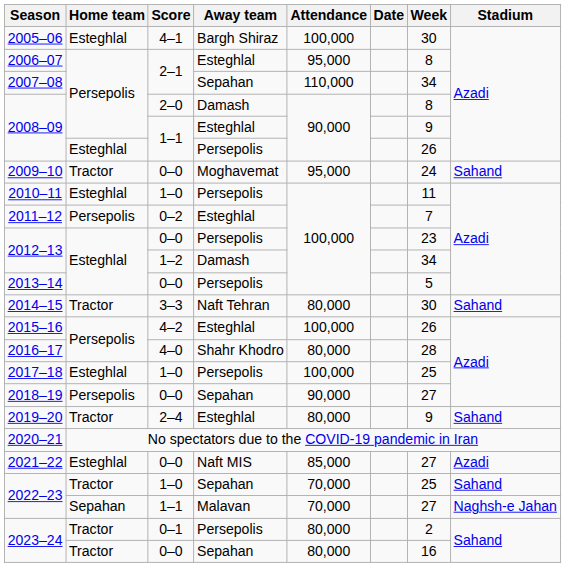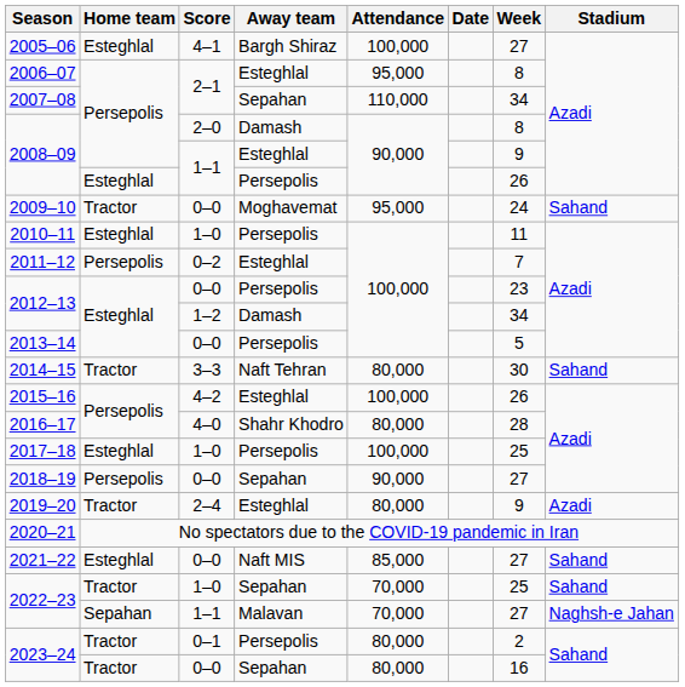 <table class="wikitable sortable">
 <tr>
 <th>Season</th>
 <th>Home team</th>
 <th>Score</th>
 <th>Away team</th>
 <th>Attendance</th>
 <th>Date</th>
 <th>Week</th>
 <th>Stadium</th>
 </tr>
 <tr>
 <td align=center><a href='#'>2005–06</a></td>
 <td>Esteghlal</td>
 <td align=center>4–1</td>
 <td>Bargh Shiraz</td>
 <td align=center>100,000</td>
 <td></td>
-<td align=center>30</td>
+<td align=center>27</td>
 <td rowspan="6"><a href='#'>Azadi</a></td>
 </tr>
 <tr>
 <td align=center><a href='#'>2006–07</a></td>
 <td rowspan="4">Persepolis</td>
 <td rowspan="2" align="center">2–1</td>
 <td>Esteghlal</td>
 <td align=center>95,000</td>
 <td></td>
 <td align=center>8</td>
 </tr>
 <tr>
 <td align=center><a href='#'>2007–08</a></td>
 <td>Sepahan</td>
 <td align=center>110,000</td>
 <td></td>
 <td align=center>34</td>
 </tr>
 <tr>
 <td align=center; rowspan="3"><a href='#'>2008–09</a></td>
 <td align="center">2–0</td>
 <td>Damash</td>
 <td rowspan="3" align="center">90,000</td>
 <td></td>
 <td align=center>8</td>
 </tr>
 <tr>
 <td rowspan="2" align="center">1–1</td>
 <td>Esteghlal</td>
 <td></td>
 <td align=center>9</td>
 </tr>
 <tr>
 <td>Esteghlal</td>
 <td>Persepolis</td>
 <td></td>
 <td align=center>26</td>
 </tr>
 <tr>
 <td align=center><a href='#'>2009–10</a></td>
 <td>Tractor</td>
 <td align=center>0–0</td>
 <td>Moghavemat</td>
 <td align=center>95,000</td>
 <td></td>
 <td align=center>24</td>
 <td><a href='#'>Sahand</a></td>
 </tr>
 <tr>
 <td align=center><a href='#'>2010–11</a></td>
 <td>Esteghlal</td>
 <td align=center>1–0</td>
 <td>Persepolis</td>
 <td rowspan="5" align="center">100,000</td>
 <td></td>
 <td align=center>11</td>
 <td rowspan="5"><a href='#'>Azadi</a></td>
 </tr>
 <tr>
 <td align=center><a href='#'>2011–12</a></td>
 <td>Persepolis</td>
 <td align=center>0–2</td>
 <td>Esteghlal</td>
 <td></td>
 <td align=center>7</td>
 </tr>
 <tr>
 <td align=center; rowspan="2"><a href='#'>2012–13</a></td>
 <td rowspan="3">Esteghlal</td>
 <td align=center>0–0</td>
 <td>Persepolis</td>
 <td></td>
 <td align=center>23</td>
 </tr>
 <tr>
 <td align="center">1–2</td>
 <td>Damash</td>
 <td></td>
 <td align=center>34</td>
 </tr>
 <tr>
 <td align=center><a href='#'>2013–14</a></td>
 <td align="center">0–0</td>
 <td>Persepolis</td>
 <td></td>
 <td align=center>5</td>
 </tr>
 <tr>
 <td align=center><a href='#'>2014–15</a></td>
 <td>Tractor</td>
 <td align=center>3–3</td>
 <td>Naft Tehran</td>
 <td align=center>80,000</td>
 <td></td>
 <td align=center>30</td>
 <td><a href='#'>Sahand</a></td>
 </tr>
 <tr>
 <td align=center><a href='#'>2015–16</a></td>
 <td rowspan="2">Persepolis</td>
 <td align=center>4–2</td>
 <td>Esteghlal</td>
 <td align=center>100,000</td>
 <td></td>
 <td align=center>26</td>
 <td rowspan="4"><a href='#'>Azadi</a></td>
 </tr>
 <tr>
 <td align=center><a href='#'>2016–17</a></td>
 <td align="center">4–0</td>
 <td>Shahr Khodro</td>
 <td align=center>80,000</td>
 <td></td>
 <td align=center>28</td>
 </tr>
 <tr>
 <td align=center><a href='#'>2017–18</a></td>
 <td>Esteghlal</td>
 <td align=center>1–0</td>
 <td>Persepolis</td>
 <td align=center>100,000</td>
 <td></td>
 <td align=center>25</td>
 </tr>
 <tr>
 <td align=center><a href='#'>2018–19</a></td>
 <td>Persepolis</td>
 <td align=center>0–0</td>
 <td>Sepahan</td>
 <td align=center>90,000</td>
 <td></td>
 <td align=center>27</td>
 </tr>
 <tr>
 <td align=center><a href='#'>2019–20</a></td>
 <td>Tractor</td>
 <td align=center>2–4</td>
 <td>Esteghlal</td>
 <td align=center>80,000</td>
 <td></td>
 <td align=center>9</td>
-<td><a href='#'>Sahand</a></td>
+<td><a href='#'>Azadi</a></td>
 </tr>
 <tr>
 <td align=center><a href='#'>2020–21</a></td>
 <td align="center"; colspan="7">No spectators due to the <a href='#'>COVID-19 pandemic in Iran</a></td>
 </tr>
 <tr>
 <td align=center><a href='#'>2021–22</a></td>
 <td>Esteghlal</td>
 <td align=center>0–0</td>
 <td>Naft MIS</td>
 <td align=center>85,000</td>
 <td></td>
 <td align=center>27</td>
-<td><a href='#'>Azadi</a></td>
+<td><a href='#'>Sahand</a></td>
 </tr>
 <tr>
 <td align=center; rowspan="2"><a href='#'>2022–23</a></td>
 <td>Tractor</td>
 <td align=center>1–0</td>
 <td>Sepahan</td>
 <td align=center>70,000</td>
 <td></td>
 <td align=center>25</td>
 <td><a href='#'>Sahand</a></td>
 </tr>
 <tr>
 <td>Sepahan</td>
 <td align=center>1–1</td>
 <td>Malavan</td>
 <td align=center>70,000</td>
 <td></td>
 <td align=center>27</td>
 <td><a href='#'>Naghsh-e Jahan</a></td>
 </tr>
 <tr>
 <td align=center; rowspan="2"><a href='#'>2023–24</a></td>
 <td>Tractor</td>
 <td align=center>0–1</td>
 <td>Persepolis</td>
 <td align=center>80,000</td>
 <td></td>
 <td align=center>2</td>
 <td rowspan="2"><a href='#'>Sahand</a></td>
 </tr>
 <tr>
 <td>Tractor</td>
 <td align=center>0–0</td>
 <td>Sepahan</td>
 <td align=center>80,000</td>
 <td></td>
 <td align=center>16</td>
 </tr>
 </table>
